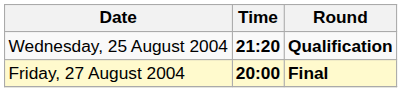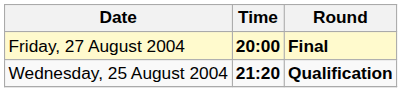 <table class="wikitable">
 <tr>
 <th>Date</th>
 <th>Time</th>
 <th>Round</th>
 </tr>
 <tr>
+<td style=background:lemonchiffon>Friday, 27 August 2004</td>
+<td style=background:lemonchiffon><strong>20:00</strong></td>
+<td style=background:lemonchiffon><strong>Final</strong></td>
+</tr>
+<tr>
 <td>Wednesday, 25 August 2004</td>
 <td><strong>21:20</strong></td>
 <td><strong>Qualification</strong></td>
 </tr>
 <tr>
-<td style=background:lemonchiffon>Friday, 27 August 2004</td>
-<td style=background:lemonchiffon><strong>20:00</strong></td>
-<td style=background:lemonchiffon><strong>Final</strong></td>
-</tr>
-<tr>
 </tr>
 </table>
